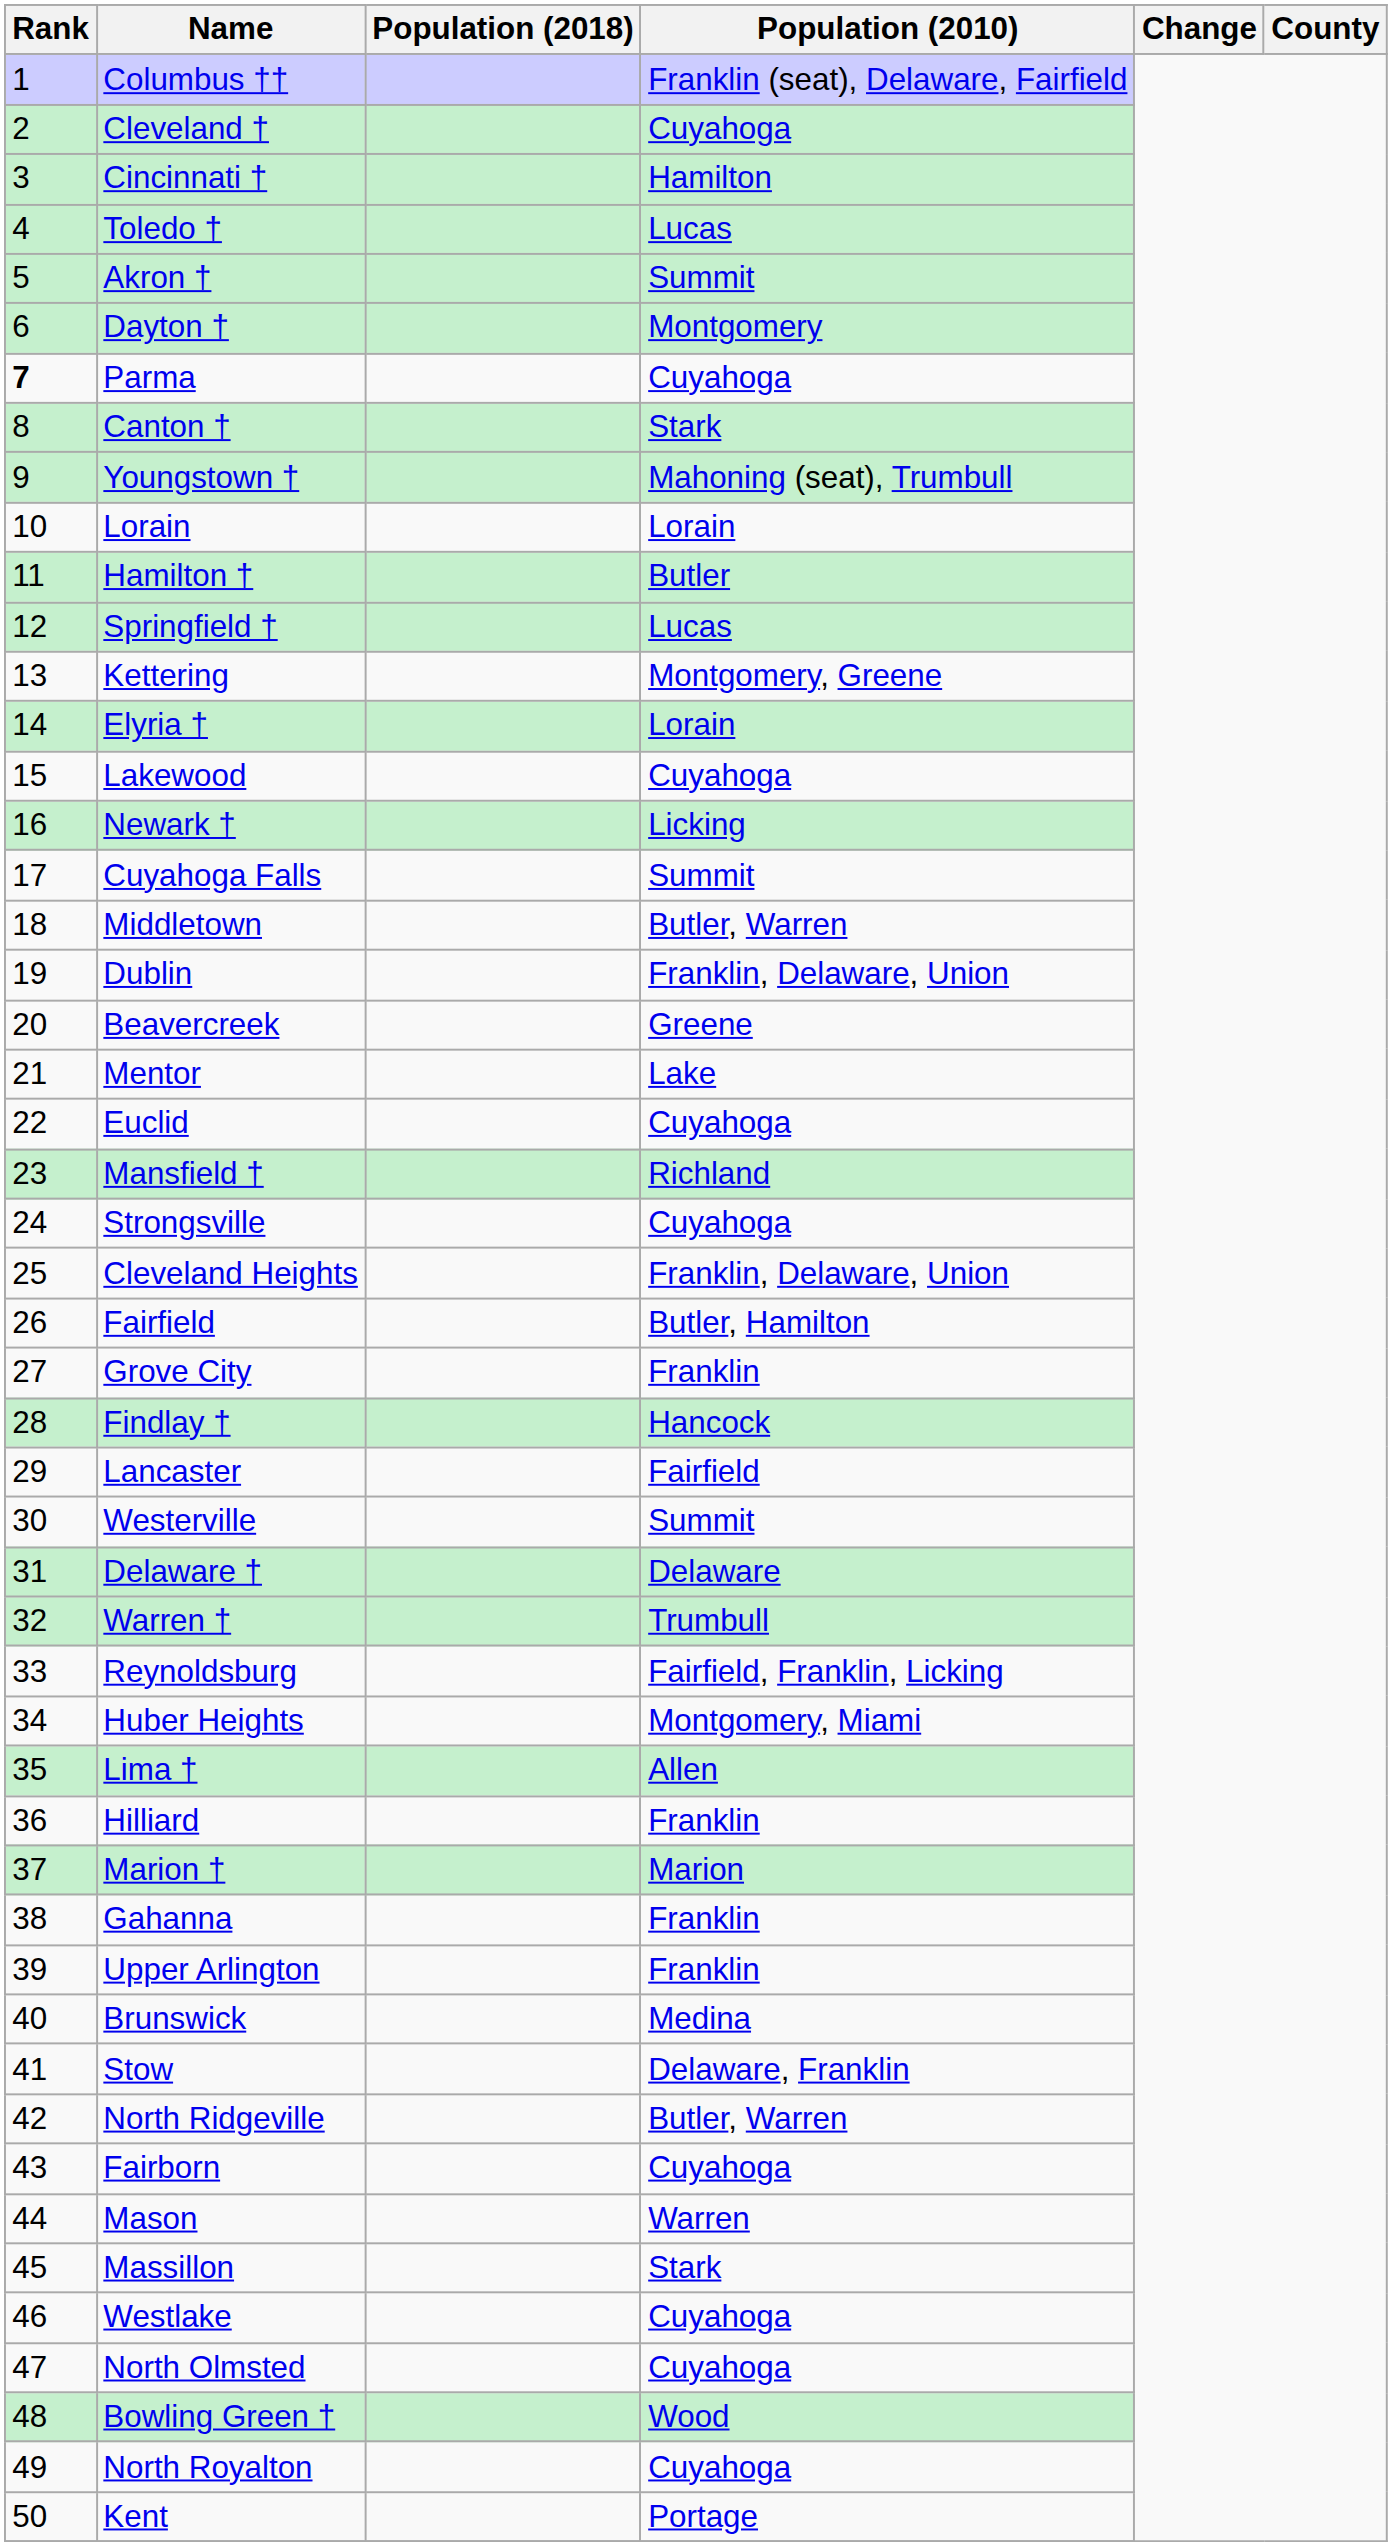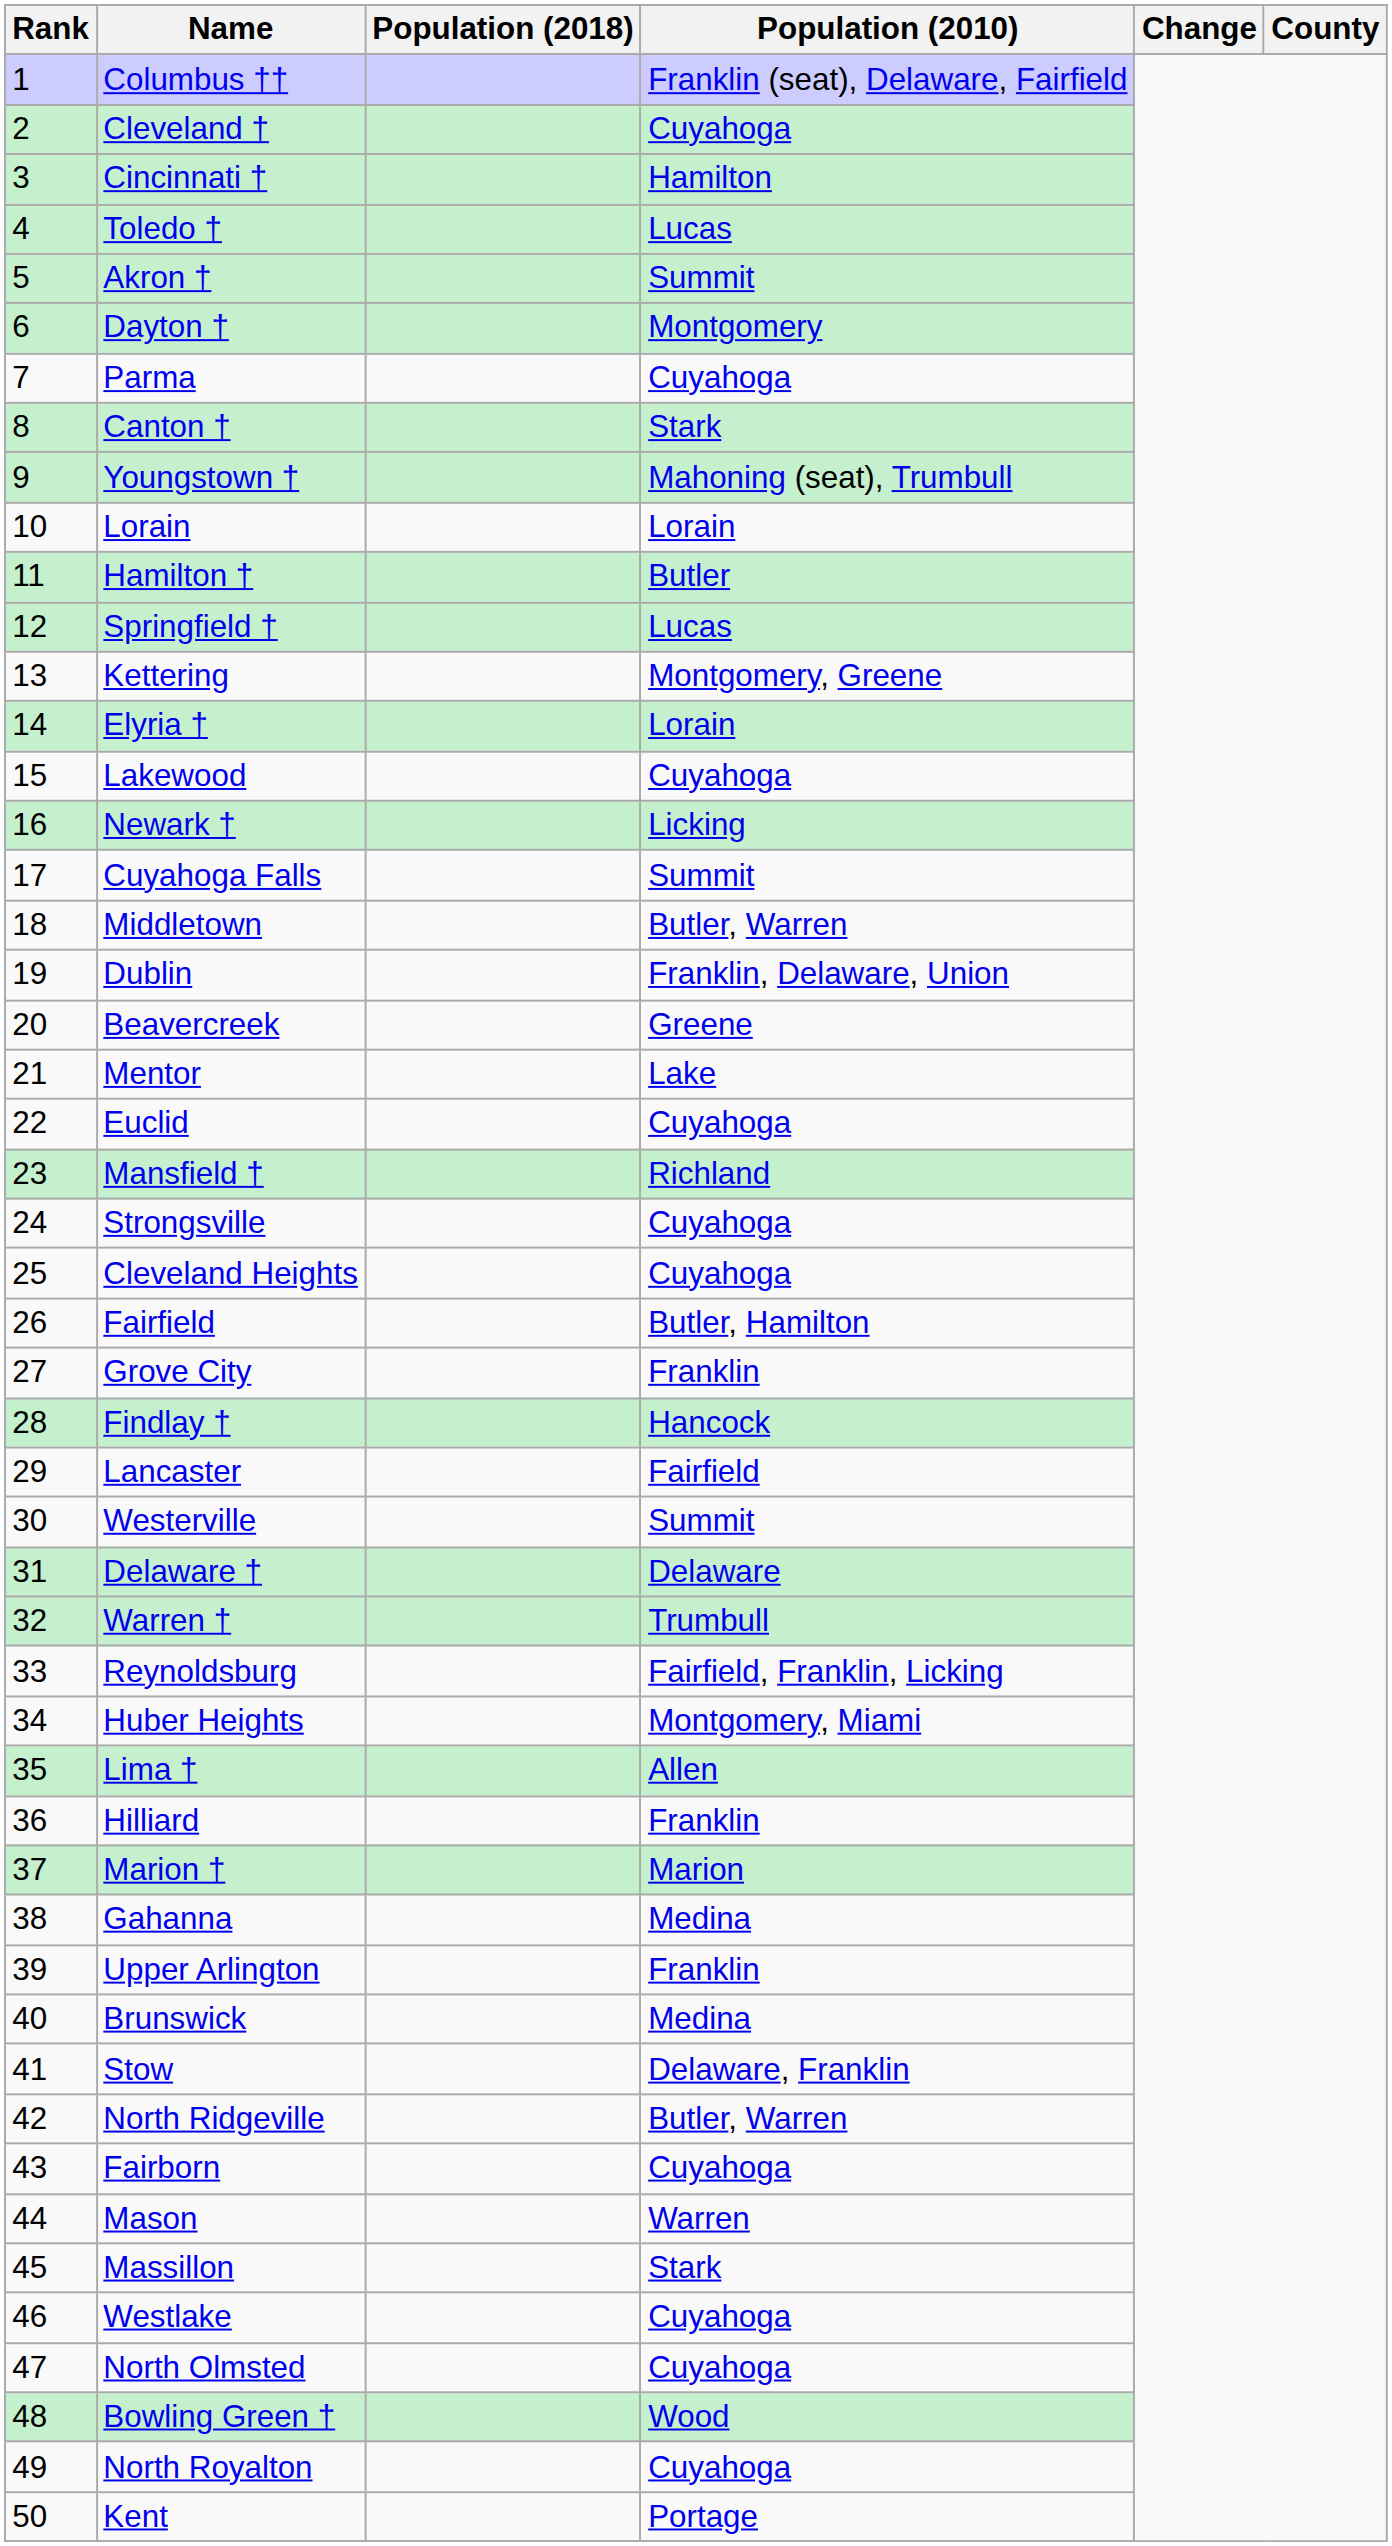 <table class="wikitable sortable">
 <tr>
 <th>Rank</th>
 <th>Name</th>
 <th>Population (2018)</th>
 <th>Population (2010)</th>
 <th>Change</th>
 <th>County</th>
 </tr>
 <tr style="background:#ccf">
 <td>1</td>
 <td><a href='#'>Columbus ††</a></td>
 <td></td>
 <td><a href='#'>Franklin</a> (seat), <a href='#'>Delaware</a>, <a href='#'>Fairfield</a></td>
 </tr>
 <tr style="background:#c5f0cd;">
 <td>2</td>
 <td><a href='#'>Cleveland †</a></td>
 <td></td>
 <td><a href='#'>Cuyahoga</a></td>
 </tr>
 <tr style="background:#c5f0cd;">
 <td>3</td>
 <td><a href='#'>Cincinnati †</a></td>
 <td></td>
 <td><a href='#'>Hamilton</a></td>
 </tr>
 <tr style="background:#c5f0cd;">
 <td>4</td>
 <td><a href='#'>Toledo †</a></td>
 <td></td>
 <td><a href='#'>Lucas</a></td>
 </tr>
 <tr style="background:#c5f0cd;">
 <td>5</td>
 <td><a href='#'>Akron †</a></td>
 <td></td>
 <td><a href='#'>Summit</a></td>
 </tr>
 <tr style="background:#c5f0cd;">
 <td>6</td>
 <td><a href='#'>Dayton †</a></td>
 <td></td>
 <td><a href='#'>Montgomery</a></td>
 </tr>
 <tr>
-<td><strong>7</strong></td>
+<td>7</td>
 <td><a href='#'>Parma</a></td>
 <td></td>
 <td><a href='#'>Cuyahoga</a></td>
 </tr>
 <tr style="background:#c5f0cd;">
 <td>8</td>
 <td><a href='#'>Canton †</a></td>
 <td></td>
 <td><a href='#'>Stark</a></td>
 </tr>
 <tr style="background:#c5f0cd;">
 <td>9</td>
 <td><a href='#'>Youngstown †</a></td>
 <td></td>
 <td><a href='#'>Mahoning</a> (seat), <a href='#'>Trumbull</a></td>
 </tr>
 <tr>
 <td>10</td>
 <td><a href='#'>Lorain</a></td>
 <td></td>
 <td><a href='#'>Lorain</a></td>
 </tr>
 <tr style="background:#c5f0cd;">
 <td>11</td>
 <td><a href='#'>Hamilton †</a></td>
 <td></td>
 <td><a href='#'>Butler</a></td>
 </tr>
 <tr style="background:#c5f0cd;">
 <td>12</td>
 <td><a href='#'>Springfield †</a></td>
 <td></td>
 <td><a href='#'>Lucas</a></td>
 </tr>
 <tr>
 <td>13</td>
 <td><a href='#'>Kettering</a></td>
 <td></td>
 <td><a href='#'>Montgomery</a>, <a href='#'>Greene</a></td>
 </tr>
 <tr style="background:#c5f0cd;">
 <td>14</td>
 <td><a href='#'>Elyria †</a></td>
 <td></td>
 <td><a href='#'>Lorain</a></td>
 </tr>
 <tr>
 <td>15</td>
 <td><a href='#'>Lakewood</a></td>
 <td></td>
 <td><a href='#'>Cuyahoga</a></td>
 </tr>
 <tr style="background:#c5f0cd;">
 <td>16</td>
 <td><a href='#'>Newark †</a></td>
 <td></td>
 <td><a href='#'>Licking</a></td>
 </tr>
 <tr>
 <td>17</td>
 <td><a href='#'>Cuyahoga Falls</a></td>
 <td></td>
 <td><a href='#'>Summit</a></td>
 </tr>
 <tr>
 <td>18</td>
 <td><a href='#'>Middletown</a></td>
 <td></td>
 <td><a href='#'>Butler</a>, <a href='#'>Warren</a></td>
 </tr>
 <tr>
 <td>19</td>
 <td><a href='#'>Dublin</a></td>
 <td></td>
 <td><a href='#'>Franklin</a>, <a href='#'>Delaware</a>, <a href='#'>Union</a></td>
 </tr>
 <tr>
 <td>20</td>
 <td><a href='#'>Beavercreek</a></td>
 <td></td>
 <td><a href='#'>Greene</a></td>
 </tr>
 <tr>
 <td>21</td>
 <td><a href='#'>Mentor</a></td>
 <td></td>
 <td><a href='#'>Lake</a></td>
 </tr>
 <tr>
 <td>22</td>
 <td><a href='#'>Euclid</a></td>
 <td></td>
 <td><a href='#'>Cuyahoga</a></td>
 </tr>
 <tr style="background:#c5f0cd;">
 <td>23</td>
 <td><a href='#'>Mansfield †</a></td>
 <td></td>
 <td><a href='#'>Richland</a></td>
 </tr>
 <tr>
 <td>24</td>
 <td><a href='#'>Strongsville</a></td>
 <td></td>
 <td><a href='#'>Cuyahoga</a></td>
 </tr>
 <tr>
 <td>25</td>
 <td><a href='#'>Cleveland Heights</a></td>
 <td></td>
-<td><a href='#'>Franklin</a>, <a href='#'>Delaware</a>, <a href='#'>Union</a></td>
+<td><a href='#'>Cuyahoga</a></td>
 </tr>
 <tr>
 <td>26</td>
 <td><a href='#'>Fairfield</a></td>
 <td></td>
 <td><a href='#'>Butler</a>, <a href='#'>Hamilton</a></td>
 </tr>
 <tr>
 <td>27</td>
 <td><a href='#'>Grove City</a></td>
 <td></td>
 <td><a href='#'>Franklin</a></td>
 </tr>
 <tr style="background:#c5f0cd;">
 <td>28</td>
 <td><a href='#'>Findlay †</a></td>
 <td></td>
 <td><a href='#'>Hancock</a></td>
 </tr>
 <tr>
 <td>29</td>
 <td><a href='#'>Lancaster</a></td>
 <td></td>
 <td><a href='#'>Fairfield</a></td>
 </tr>
 <tr>
 <td>30</td>
 <td><a href='#'>Westerville</a></td>
 <td></td>
 <td><a href='#'>Summit</a></td>
 </tr>
 <tr style="background:#c5f0cd;">
 <td>31</td>
 <td><a href='#'>Delaware †</a></td>
 <td></td>
 <td><a href='#'>Delaware</a></td>
 </tr>
 <tr style="background:#c5f0cd;">
 <td>32</td>
 <td><a href='#'>Warren †</a></td>
 <td></td>
 <td><a href='#'>Trumbull</a></td>
 </tr>
 <tr>
 <td>33</td>
 <td><a href='#'>Reynoldsburg</a></td>
 <td></td>
 <td><a href='#'>Fairfield</a>, <a href='#'>Franklin</a>, <a href='#'>Licking</a></td>
 </tr>
 <tr>
 <td>34</td>
 <td><a href='#'>Huber Heights</a></td>
 <td></td>
 <td><a href='#'>Montgomery</a>, <a href='#'>Miami</a></td>
 </tr>
 <tr style="background:#c5f0cd;">
 <td>35</td>
 <td><a href='#'>Lima †</a></td>
 <td></td>
 <td><a href='#'>Allen</a></td>
 </tr>
 <tr>
 <td>36</td>
 <td><a href='#'>Hilliard</a></td>
 <td></td>
 <td><a href='#'>Franklin</a></td>
 </tr>
 <tr style="background:#c5f0cd;">
 <td>37</td>
 <td><a href='#'>Marion †</a></td>
 <td></td>
 <td><a href='#'>Marion</a></td>
 </tr>
 <tr>
 <td>38</td>
 <td><a href='#'>Gahanna</a></td>
 <td></td>
-<td><a href='#'>Franklin</a></td>
+<td><a href='#'>Medina</a></td>
 </tr>
 <tr>
 <td>39</td>
 <td><a href='#'>Upper Arlington</a></td>
 <td></td>
 <td><a href='#'>Franklin</a></td>
 </tr>
 <tr>
 <td>40</td>
 <td><a href='#'>Brunswick</a></td>
 <td></td>
 <td><a href='#'>Medina</a></td>
 </tr>
 <tr>
 <td>41</td>
 <td><a href='#'>Stow</a></td>
 <td></td>
 <td><a href='#'>Delaware</a>, <a href='#'>Franklin</a></td>
 </tr>
 <tr>
 <td>42</td>
 <td><a href='#'>North Ridgeville</a></td>
 <td></td>
 <td><a href='#'>Butler</a>, <a href='#'>Warren</a></td>
 </tr>
 <tr>
 <td>43</td>
 <td><a href='#'>Fairborn</a></td>
 <td></td>
 <td><a href='#'>Cuyahoga</a></td>
 </tr>
 <tr>
 <td>44</td>
 <td><a href='#'>Mason</a></td>
 <td></td>
 <td><a href='#'>Warren</a></td>
 </tr>
 <tr>
 <td>45</td>
 <td><a href='#'>Massillon</a></td>
 <td></td>
 <td><a href='#'>Stark</a></td>
 </tr>
 <tr>
 <td>46</td>
 <td><a href='#'>Westlake</a></td>
 <td></td>
 <td><a href='#'>Cuyahoga</a></td>
 </tr>
 <tr>
 <td>47</td>
 <td><a href='#'>North Olmsted</a></td>
 <td></td>
 <td><a href='#'>Cuyahoga</a></td>
 </tr>
 <tr style="background:#c5f0cd;">
 <td>48</td>
 <td><a href='#'>Bowling Green †</a></td>
 <td></td>
 <td><a href='#'>Wood</a></td>
 </tr>
 <tr>
 <td>49</td>
 <td><a href='#'>North Royalton</a></td>
 <td></td>
 <td><a href='#'>Cuyahoga</a></td>
 </tr>
 <tr>
 <td>50</td>
 <td><a href='#'>Kent</a></td>
 <td></td>
 <td><a href='#'>Portage</a></td>
 </tr>
 <tr>
 </tr>
 </table>
